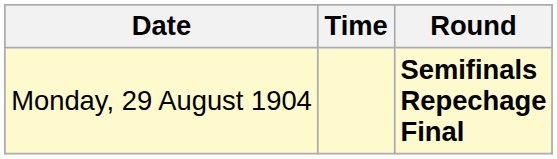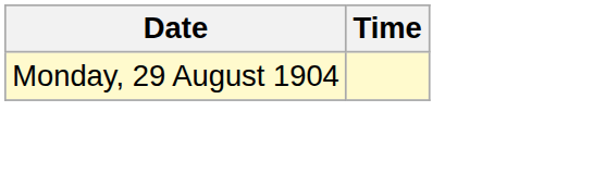 <table class="wikitable">
 <tr>
 <th>Date</th>
 <th>Time</th>
-<th>Round</th>
 </tr>
 <tr style=background:lemonchiffon>
 <td>Monday, 29 August 1904</td>
 <td></td>
-<td><strong>Semifinals</strong><br><strong>Repechage</strong><br><strong>Final</strong></td>
 </tr>
 </table>
